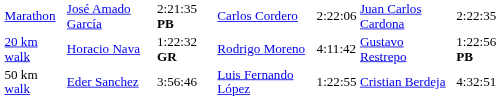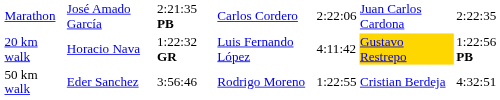 <table>
 <tr>
 <td><a href='#'>Marathon</a></td>
 <td><a href='#'>José Amado García</a><br></td>
 <td>2:21:35 <strong>PB</strong></td>
 <td><a href='#'>Carlos Cordero</a><br></td>
 <td>2:22:06</td>
 <td><a href='#'>Juan Carlos Cardona</a><br></td>
 <td>2:22:35</td>
 </tr>
 <tr>
 <td><a href='#'>20 km walk</a></td>
 <td><a href='#'>Horacio Nava</a><br></td>
 <td>1:22:32 <strong>GR</strong></td>
-<td><a href='#'>Rodrigo Moreno</a><br></td>
+<td><a href='#'>Luis Fernando López</a><br></td>
 <td>4:11:42</td>
-<td><a href='#'>Gustavo Restrepo</a><br></td>
+<td style="background: gold;"><a href='#'>Gustavo Restrepo</a><br></td>
 <td>1:22:56 <strong>PB</strong></td>
 </tr>
 <tr>
 <td>50 km <a href='#'>walk</a></td>
 <td><a href='#'>Eder Sanchez</a><br></td>
 <td>3:56:46</td>
-<td><a href='#'>Luis Fernando López</a><br></td>
+<td><a href='#'>Rodrigo Moreno</a><br></td>
 <td>1:22:55</td>
 <td><a href='#'>Cristian Berdeja</a><br></td>
 <td>4:32:51</td>
 </tr>
 </table>
